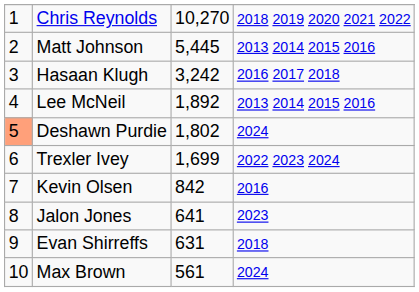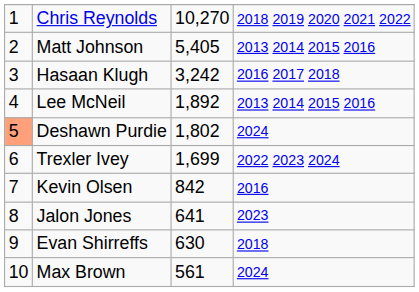 <table class="wikitable">
 <tr>
 </tr>
 <tr>
 <td>1</td>
 <td><a href='#'>Chris Reynolds</a></td>
 <td>10,270</td>
 <td style="font-size:80%;"><a href='#'>2018</a> <a href='#'>2019</a> <a href='#'>2020</a> <a href='#'>2021</a> <a href='#'>2022</a></td>
 </tr>
 <tr>
 <td>2</td>
 <td>Matt Johnson</td>
-<td>5,445</td>
+<td>5,405</td>
 <td style="font-size:80%;"><a href='#'>2013</a> <a href='#'>2014</a> <a href='#'>2015</a> <a href='#'>2016</a></td>
 </tr>
 <tr>
 <td>3</td>
 <td>Hasaan Klugh</td>
 <td>3,242</td>
 <td style="font-size:80%;"><a href='#'>2016</a> <a href='#'>2017</a> <a href='#'>2018</a></td>
 </tr>
 <tr>
 <td>4</td>
 <td>Lee McNeil</td>
 <td>1,892</td>
 <td style="font-size:80%;"><a href='#'>2013</a> <a href='#'>2014</a> <a href='#'>2015</a> <a href='#'>2016</a></td>
 </tr>
 <tr>
 <td style="background: lightsalmon;">5</td>
 <td>Deshawn Purdie</td>
 <td>1,802</td>
 <td style="font-size:80%;"><a href='#'>2024</a></td>
 </tr>
 <tr>
 <td>6</td>
 <td>Trexler Ivey</td>
 <td>1,699</td>
 <td style="font-size:80%;"><a href='#'>2022</a> <a href='#'>2023</a> <a href='#'>2024</a></td>
 </tr>
 <tr>
 <td>7</td>
 <td>Kevin Olsen</td>
 <td>842</td>
 <td style="font-size:80%;"><a href='#'>2016</a></td>
 </tr>
 <tr>
 <td>8</td>
 <td>Jalon Jones</td>
 <td>641</td>
 <td style="font-size:80%;"><a href='#'>2023</a></td>
 </tr>
 <tr>
 <td>9</td>
 <td>Evan Shirreffs</td>
-<td>631</td>
+<td>630</td>
 <td style="font-size:80%;"><a href='#'>2018</a></td>
 </tr>
 <tr>
 <td>10</td>
 <td>Max Brown</td>
 <td>561</td>
 <td style="font-size:80%;"><a href='#'>2024</a></td>
 </tr>
 </table>
